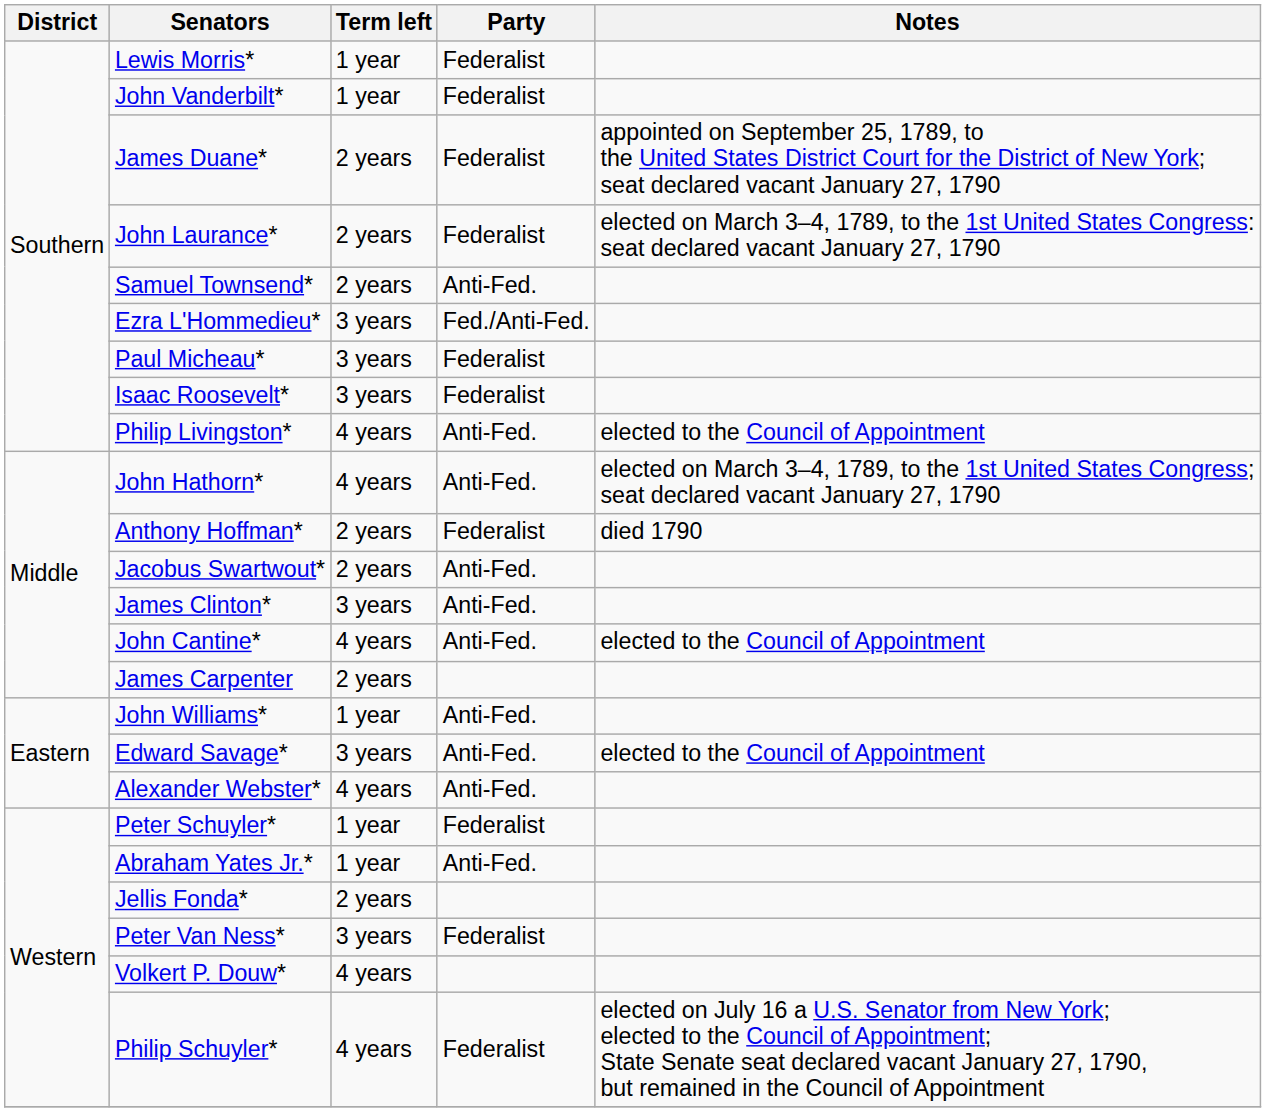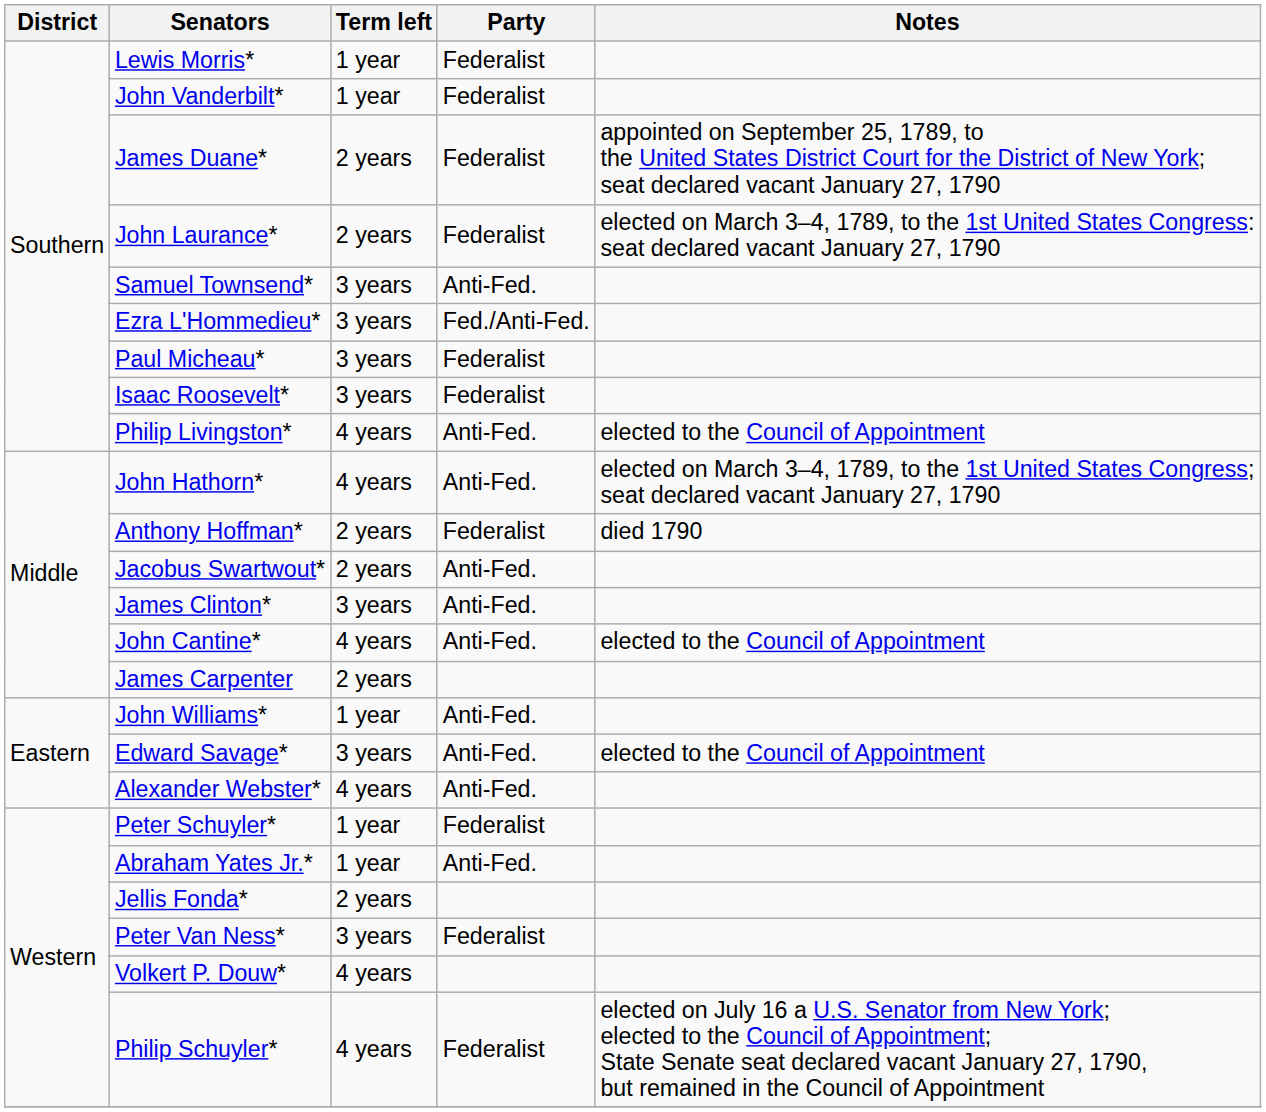 <table class=wikitable>
 <tr>
 <th>District</th>
 <th>Senators</th>
 <th>Term left</th>
 <th>Party</th>
 <th>Notes</th>
 </tr>
 <tr>
 <td rowspan="9">Southern</td>
 <td><a href='#'>Lewis Morris</a>*</td>
 <td>1 year</td>
 <td>Federalist</td>
 <td></td>
 </tr>
 <tr>
 <td><a href='#'>John Vanderbilt</a>*</td>
 <td>1 year</td>
 <td>Federalist</td>
 <td></td>
 </tr>
 <tr>
 <td><a href='#'>James Duane</a>*</td>
 <td>2 years</td>
 <td>Federalist</td>
 <td>appointed on September 25, 1789, to <br>the <a href='#'>United States District Court for the District of New York</a>; <br>seat declared vacant January 27, 1790</td>
 </tr>
 <tr>
 <td><a href='#'>John Laurance</a>*</td>
 <td>2 years</td>
 <td>Federalist</td>
 <td>elected on March 3–4, 1789, to the <a href='#'>1st United States Congress</a>: <br>seat declared vacant January 27, 1790</td>
 </tr>
 <tr>
 <td><a href='#'>Samuel Townsend</a>*</td>
-<td>2 years</td>
+<td>3 years</td>
 <td>Anti-Fed.</td>
 <td></td>
 </tr>
 <tr>
 <td><a href='#'>Ezra L'Hommedieu</a>*</td>
 <td>3 years</td>
 <td>Fed./Anti-Fed.</td>
 <td></td>
 </tr>
 <tr>
 <td><a href='#'>Paul Micheau</a>*</td>
 <td>3 years</td>
 <td>Federalist</td>
 <td></td>
 </tr>
 <tr>
 <td><a href='#'>Isaac Roosevelt</a>*</td>
 <td>3 years</td>
 <td>Federalist</td>
 <td></td>
 </tr>
 <tr>
 <td><a href='#'>Philip Livingston</a>*</td>
 <td>4 years</td>
 <td>Anti-Fed.</td>
 <td>elected to the <a href='#'>Council of Appointment</a></td>
 </tr>
 <tr>
 <td rowspan="6">Middle</td>
 <td><a href='#'>John Hathorn</a>*</td>
 <td>4 years</td>
 <td>Anti-Fed.</td>
 <td>elected on March 3–4, 1789, to the <a href='#'>1st United States Congress</a>; <br>seat declared vacant January 27, 1790</td>
 </tr>
 <tr>
 <td><a href='#'>Anthony Hoffman</a>*</td>
 <td>2 years</td>
 <td>Federalist</td>
 <td>died 1790</td>
 </tr>
 <tr>
 <td><a href='#'>Jacobus Swartwout</a>*</td>
 <td>2 years</td>
 <td>Anti-Fed.</td>
 <td></td>
 </tr>
 <tr>
 <td><a href='#'>James Clinton</a>*</td>
 <td>3 years</td>
 <td>Anti-Fed.</td>
 <td></td>
 </tr>
 <tr>
 <td><a href='#'>John Cantine</a>*</td>
 <td>4 years</td>
 <td>Anti-Fed.</td>
 <td>elected to the <a href='#'>Council of Appointment</a></td>
 </tr>
 <tr>
 <td><a href='#'>James Carpenter</a></td>
 <td>2 years</td>
 <td></td>
 <td></td>
 </tr>
 <tr>
 <td rowspan="3">Eastern</td>
 <td><a href='#'>John Williams</a>*</td>
 <td>1 year</td>
 <td>Anti-Fed.</td>
 <td></td>
 </tr>
 <tr>
 <td><a href='#'>Edward Savage</a>*</td>
 <td>3 years</td>
 <td>Anti-Fed.</td>
 <td>elected to the <a href='#'>Council of Appointment</a></td>
 </tr>
 <tr>
 <td><a href='#'>Alexander Webster</a>*</td>
 <td>4 years</td>
 <td>Anti-Fed.</td>
 <td></td>
 </tr>
 <tr>
 <td rowspan="6">Western</td>
 <td><a href='#'>Peter Schuyler</a>*</td>
 <td>1 year</td>
 <td>Federalist</td>
 <td></td>
 </tr>
 <tr>
 <td><a href='#'>Abraham Yates Jr.</a>*</td>
 <td>1 year</td>
 <td>Anti-Fed.</td>
 <td></td>
 </tr>
 <tr>
 <td><a href='#'>Jellis Fonda</a>*</td>
 <td>2 years</td>
 <td></td>
 <td></td>
 </tr>
 <tr>
 <td><a href='#'>Peter Van Ness</a>*</td>
 <td>3 years</td>
 <td>Federalist</td>
 <td></td>
 </tr>
 <tr>
 <td><a href='#'>Volkert P. Douw</a>*</td>
 <td>4 years</td>
 <td></td>
 <td></td>
 </tr>
 <tr>
 <td><a href='#'>Philip Schuyler</a>*</td>
 <td>4 years</td>
 <td>Federalist</td>
 <td>elected on July 16 a <a href='#'>U.S. Senator from New York</a>; <br>elected to the <a href='#'>Council of Appointment</a>; <br>State Senate seat declared vacant January 27, 1790, <br> but remained in the Council of Appointment</td>
 </tr>
 <tr>
 </tr>
 </table>
